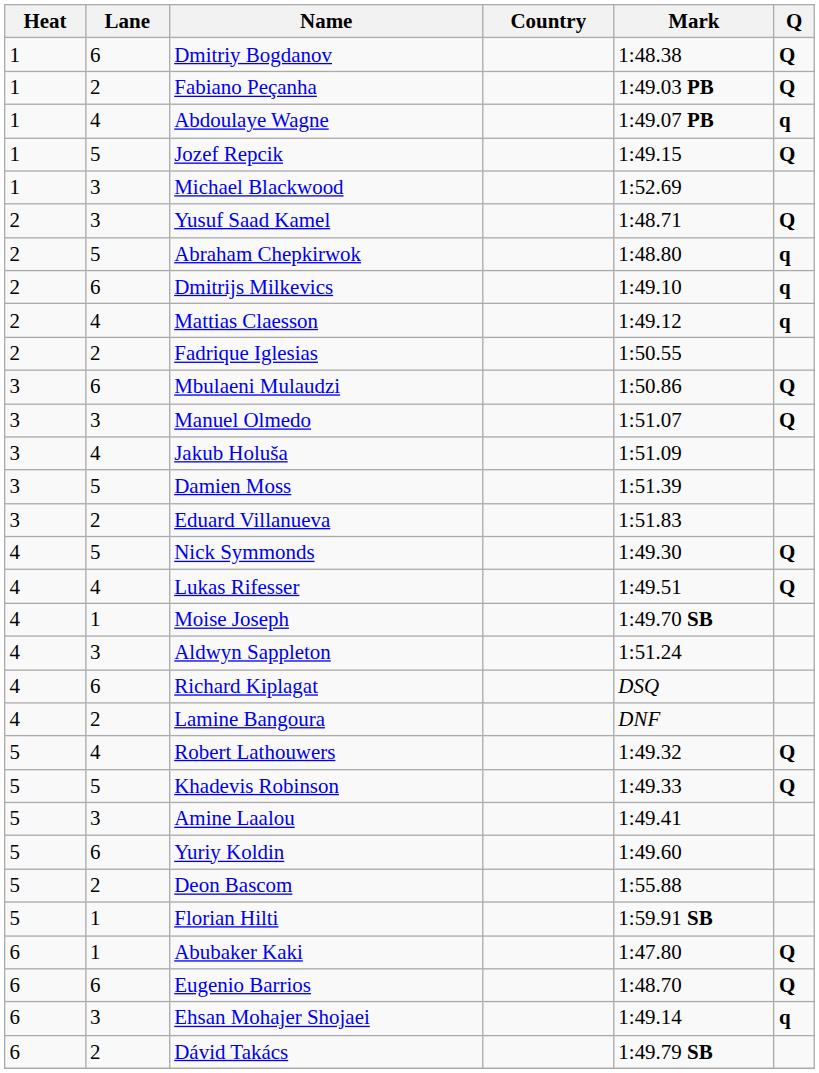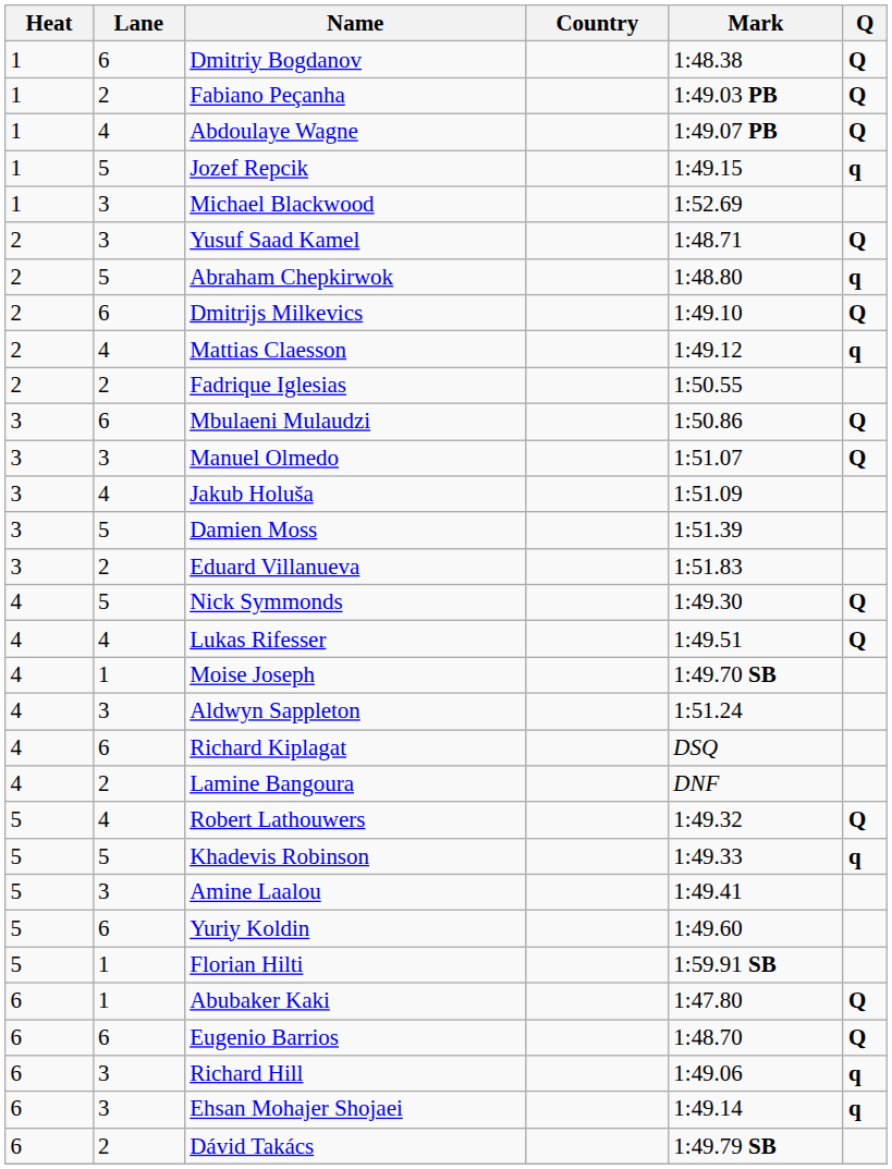 <table class="wikitable sortable" width=70%>
 <tr>
 <th>Heat</th>
 <th>Lane</th>
 <th>Name</th>
 <th>Country</th>
 <th>Mark</th>
 <th>Q</th>
 </tr>
 <tr>
 <td>1</td>
 <td>6</td>
 <td><a href='#'>Dmitriy Bogdanov</a></td>
 <td></td>
 <td>1:48.38</td>
 <td><strong>Q</strong></td>
 </tr>
 <tr>
 <td>1</td>
 <td>2</td>
 <td><a href='#'>Fabiano Peçanha</a></td>
 <td></td>
 <td>1:49.03 <strong>PB</strong></td>
 <td><strong>Q</strong></td>
 </tr>
 <tr>
 <td>1</td>
 <td>4</td>
 <td><a href='#'>Abdoulaye Wagne</a></td>
 <td></td>
 <td>1:49.07 <strong>PB</strong></td>
-<td><strong>q</strong></td>
+<td><strong>Q</strong></td>
 </tr>
 <tr>
 <td>1</td>
 <td>5</td>
 <td><a href='#'>Jozef Repcik</a></td>
 <td></td>
 <td>1:49.15</td>
-<td><strong>Q</strong></td>
+<td><strong>q</strong></td>
 </tr>
 <tr>
 <td>1</td>
 <td>3</td>
 <td><a href='#'>Michael Blackwood</a></td>
 <td></td>
 <td>1:52.69</td>
 </tr>
 <tr>
 <td>2</td>
 <td>3</td>
 <td><a href='#'>Yusuf Saad Kamel</a></td>
 <td></td>
 <td>1:48.71</td>
 <td><strong>Q</strong></td>
 </tr>
 <tr>
 <td>2</td>
 <td>5</td>
 <td><a href='#'>Abraham Chepkirwok</a></td>
 <td></td>
 <td>1:48.80</td>
 <td><strong>q</strong></td>
 </tr>
 <tr>
 <td>2</td>
 <td>6</td>
 <td><a href='#'>Dmitrijs Milkevics</a></td>
 <td></td>
 <td>1:49.10</td>
-<td><strong>q</strong></td>
+<td><strong>Q</strong></td>
 </tr>
 <tr>
 <td>2</td>
 <td>4</td>
 <td><a href='#'>Mattias Claesson</a></td>
 <td></td>
 <td>1:49.12</td>
 <td><strong>q</strong></td>
 </tr>
 <tr>
 <td>2</td>
 <td>2</td>
 <td><a href='#'>Fadrique Iglesias</a></td>
 <td></td>
 <td>1:50.55</td>
 <td></td>
 </tr>
 <tr>
 <td>3</td>
 <td>6</td>
 <td><a href='#'>Mbulaeni Mulaudzi</a></td>
 <td></td>
 <td>1:50.86</td>
 <td><strong>Q</strong></td>
 </tr>
 <tr>
 <td>3</td>
 <td>3</td>
 <td><a href='#'>Manuel Olmedo</a></td>
 <td></td>
 <td>1:51.07</td>
 <td><strong>Q</strong></td>
 </tr>
 <tr>
 <td>3</td>
 <td>4</td>
 <td><a href='#'>Jakub Holuša</a></td>
 <td></td>
 <td>1:51.09</td>
 <td></td>
 </tr>
 <tr>
 <td>3</td>
 <td>5</td>
 <td><a href='#'>Damien Moss</a></td>
 <td></td>
 <td>1:51.39</td>
 <td></td>
 </tr>
 <tr>
 <td>3</td>
 <td>2</td>
 <td><a href='#'>Eduard Villanueva</a></td>
 <td></td>
 <td>1:51.83</td>
 <td></td>
 </tr>
 <tr>
 <td>4</td>
 <td>5</td>
 <td><a href='#'>Nick Symmonds</a></td>
 <td></td>
 <td>1:49.30</td>
 <td><strong>Q</strong></td>
 </tr>
 <tr>
 <td>4</td>
 <td>4</td>
 <td><a href='#'>Lukas Rifesser</a></td>
 <td></td>
 <td>1:49.51</td>
 <td><strong>Q</strong></td>
 </tr>
 <tr>
 <td>4</td>
 <td>1</td>
 <td><a href='#'>Moise Joseph</a></td>
 <td></td>
 <td>1:49.70 <strong>SB</strong></td>
 <td></td>
 </tr>
 <tr>
 <td>4</td>
 <td>3</td>
 <td><a href='#'>Aldwyn Sappleton</a></td>
 <td></td>
 <td>1:51.24</td>
 <td></td>
 </tr>
 <tr>
 <td>4</td>
 <td>6</td>
 <td><a href='#'>Richard Kiplagat</a></td>
 <td></td>
 <td><em>DSQ</em></td>
 <td></td>
 </tr>
 <tr>
 <td>4</td>
 <td>2</td>
 <td><a href='#'>Lamine Bangoura</a></td>
 <td></td>
 <td><em>DNF</em></td>
 <td></td>
 </tr>
 <tr>
 <td>5</td>
 <td>4</td>
 <td><a href='#'>Robert Lathouwers</a></td>
 <td></td>
 <td>1:49.32</td>
 <td><strong>Q</strong></td>
 </tr>
 <tr>
 <td>5</td>
 <td>5</td>
 <td><a href='#'>Khadevis Robinson</a></td>
 <td></td>
 <td>1:49.33</td>
-<td><strong>Q</strong></td>
+<td><strong>q</strong></td>
 </tr>
 <tr>
 <td>5</td>
 <td>3</td>
 <td><a href='#'>Amine Laalou</a></td>
 <td></td>
 <td>1:49.41</td>
 <td></td>
 </tr>
 <tr>
 <td>5</td>
 <td>6</td>
 <td><a href='#'>Yuriy Koldin</a></td>
 <td></td>
 <td>1:49.60</td>
-<td></td>
-</tr>
-<tr>
-<td>5</td>
-<td>2</td>
-<td><a href='#'>Deon Bascom</a></td>
-<td></td>
-<td>1:55.88</td>
 <td></td>
 </tr>
 <tr>
 <td>5</td>
 <td>1</td>
 <td><a href='#'>Florian Hilti</a></td>
 <td></td>
 <td>1:59.91 <strong>SB</strong></td>
 <td></td>
 </tr>
 <tr>
 <td>6</td>
 <td>1</td>
 <td><a href='#'>Abubaker Kaki</a></td>
 <td></td>
 <td>1:47.80</td>
 <td><strong>Q</strong></td>
 </tr>
 <tr>
 <td>6</td>
 <td>6</td>
 <td><a href='#'>Eugenio Barrios</a></td>
 <td></td>
 <td>1:48.70</td>
 <td><strong>Q</strong></td>
 </tr>
 <tr>
 <td>6</td>
 <td>3</td>
+<td><a href='#'>Richard Hill</a></td>
+<td></td>
+<td>1:49.06</td>
+<td><strong>q</strong></td>
+</tr>
+<tr>
+<td>6</td>
+<td>3</td>
 <td><a href='#'>Ehsan Mohajer Shojaei</a></td>
 <td></td>
 <td>1:49.14</td>
 <td><strong>q</strong></td>
 </tr>
 <tr>
 <td>6</td>
 <td>2</td>
 <td><a href='#'>Dávid Takács</a></td>
 <td></td>
 <td>1:49.79 <strong>SB</strong></td>
 <td></td>
 </tr>
 <tr>
 </tr>
 </table>
